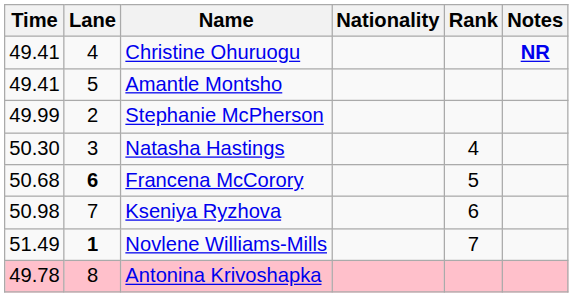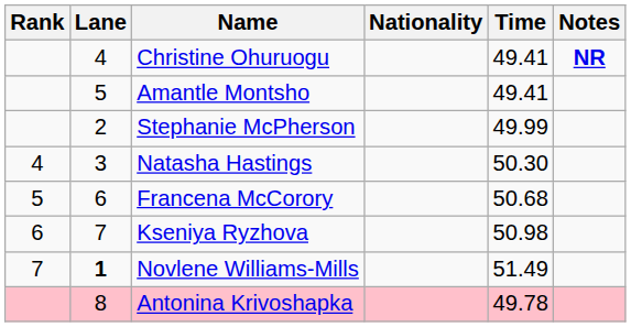 <table class="wikitable sortable" style="text-align:center">
 <tr>
-<th>Time</th>
+<th>Rank</th>
 <th>Lane</th>
 <th>Name</th>
 <th>Nationality</th>
-<th>Rank</th>
+<th>Time</th>
 <th>Notes</th>
 </tr>
 <tr>
-<td>49.41</td>
+<td></td>
 <td>4</td>
 <td align=left><a href='#'>Christine Ohuruogu</a></td>
 <td align=left></td>
-<td></td>
+<td>49.41</td>
 <td><strong><a href='#'>NR</a></strong></td>
 </tr>
 <tr>
-<td>49.41</td>
+<td></td>
 <td>5</td>
 <td align=left><a href='#'>Amantle Montsho</a></td>
 <td align=left></td>
-<td></td>
+<td>49.41</td>
 <td></td>
 </tr>
 <tr>
-<td>49.99</td>
+<td></td>
 <td>2</td>
 <td align=left><a href='#'>Stephanie McPherson</a></td>
 <td align=left></td>
-<td></td>
+<td>49.99</td>
 <td></td>
 </tr>
 <tr>
-<td>50.30</td>
+<td>4</td>
 <td>3</td>
 <td align=left><a href='#'>Natasha Hastings</a></td>
 <td align=left></td>
-<td>4</td>
+<td>50.30</td>
 <td></td>
 </tr>
 <tr>
-<td>50.68</td>
-<td><strong>6</strong></td>
+<td>5</td>
+<td>6</td>
 <td align=left><a href='#'>Francena McCorory</a></td>
 <td align=left></td>
-<td>5</td>
+<td>50.68</td>
 <td></td>
 </tr>
 <tr>
-<td>50.98</td>
+<td>6</td>
 <td>7</td>
 <td align=left><a href='#'>Kseniya Ryzhova</a></td>
 <td align=left></td>
-<td>6</td>
+<td>50.98</td>
 <td></td>
 </tr>
 <tr>
-<td>51.49</td>
+<td>7</td>
 <td><strong>1</strong></td>
 <td align=left><a href='#'>Novlene Williams-Mills</a></td>
 <td align=left></td>
-<td>7</td>
+<td>51.49</td>
 <td></td>
 </tr>
 <tr bgcolor=pink>
-<td>49.78</td>
+<td></td>
 <td>8</td>
 <td align=left><a href='#'>Antonina Krivoshapka</a></td>
 <td align=left></td>
-<td></td>
+<td>49.78</td>
 <td></td>
 </tr>
 </table>
